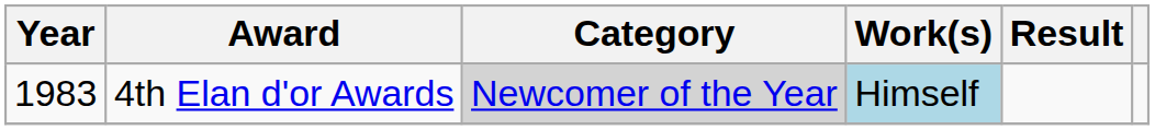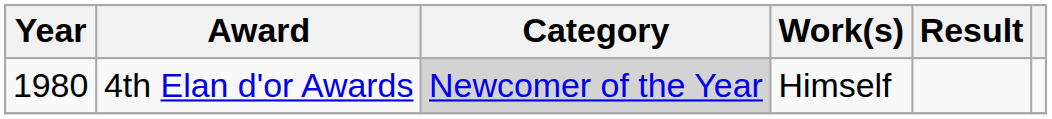 <table class="wikitable">
 <tr>
 <th>Year</th>
 <th>Award</th>
 <th>Category</th>
 <th>Work(s)</th>
 <th>Result</th>
 <th></th>
 </tr>
 <tr>
-<td>1983</td>
+<td>1980</td>
 <td>4th <a href='#'>Elan d'or Awards</a></td>
 <td style="background: lightgrey;"><a href='#'>Newcomer of the Year</a></td>
-<td style="background: lightblue;">Himself</td>
+<td>Himself</td>
 <td></td>
 <td></td>
 </tr>
 <tr>
 </tr>
 </table>
